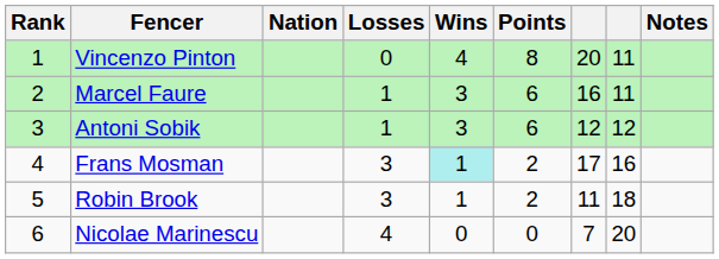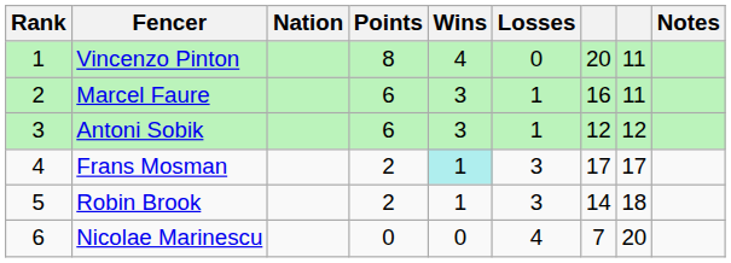 <table class="wikitable sortable" style="text-align: center;">
 <tr>
 <th>Rank</th>
 <th>Fencer</th>
 <th>Nation</th>
+<th>Points</th>
+<th>Wins</th>
 <th>Losses</th>
-<th>Wins</th>
-<th>Points</th>
 <th></th>
 <th></th>
 <th>Notes</th>
 </tr>
 <tr style="background:#bbf3bb;">
 <td>1</td>
 <td align=left><a href='#'>Vincenzo Pinton</a></td>
 <td align=left></td>
+<td>8</td>
+<td>4</td>
 <td>0</td>
-<td>4</td>
-<td>8</td>
 <td>20</td>
 <td>11</td>
 <td></td>
 </tr>
 <tr style="background:#bbf3bb;">
 <td>2</td>
 <td align=left><a href='#'>Marcel Faure</a></td>
 <td align=left></td>
+<td>6</td>
+<td>3</td>
 <td>1</td>
-<td>3</td>
-<td>6</td>
 <td>16</td>
 <td>11</td>
 <td></td>
 </tr>
 <tr style="background:#bbf3bb;">
 <td>3</td>
 <td align=left><a href='#'>Antoni Sobik</a></td>
 <td align=left></td>
+<td>6</td>
+<td>3</td>
 <td>1</td>
-<td>3</td>
-<td>6</td>
 <td>12</td>
 <td>12</td>
 <td></td>
 </tr>
 <tr>
 <td>4</td>
 <td align=left><a href='#'>Frans Mosman</a></td>
 <td align=left></td>
+<td>2</td>
+<td style="background: paleturquoise;">1</td>
 <td>3</td>
-<td style="background: paleturquoise;">1</td>
-<td>2</td>
 <td>17</td>
-<td>16</td>
+<td>17</td>
 <td></td>
 </tr>
 <tr>
 <td>5</td>
 <td align=left><a href='#'>Robin Brook</a></td>
 <td align=left></td>
+<td>2</td>
+<td>1</td>
 <td>3</td>
-<td>1</td>
-<td>2</td>
-<td>11</td>
+<td>14</td>
 <td>18</td>
 <td></td>
 </tr>
 <tr>
 <td>6</td>
 <td align=left><a href='#'>Nicolae Marinescu</a></td>
 <td align=left></td>
-<td>4</td>
 <td>0</td>
 <td>0</td>
+<td>4</td>
 <td>7</td>
 <td>20</td>
 <td></td>
 </tr>
 </table>
